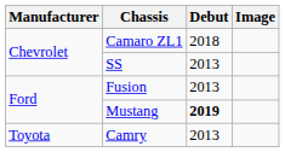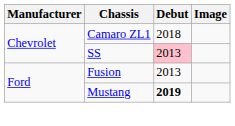 <table class="wikitable">
 <tr>
 <th>Manufacturer</th>
 <th>Chassis</th>
 <th>Debut</th>
 <th>Image</th>
 </tr>
 <tr>
 <td rowspan="2"><a href='#'>Chevrolet</a></td>
 <td><a href='#'>Camaro ZL1</a></td>
 <td>2018</td>
 <td></td>
 </tr>
 <tr>
 <td><a href='#'>SS</a></td>
-<td>2013</td>
+<td style="background: pink;">2013</td>
 <td></td>
 </tr>
 <tr>
 <td rowspan="2"><a href='#'>Ford</a></td>
 <td><a href='#'>Fusion</a></td>
 <td>2013</td>
 <td></td>
 </tr>
 <tr>
 <td><a href='#'>Mustang</a></td>
 <td><strong>2019</strong></td>
 <td></td>
 </tr>
-<tr>
-<td><a href='#'>Toyota</a></td>
-<td><a href='#'>Camry</a></td>
-<td>2013</td>
-<td></td>
-</tr>
 </table>
